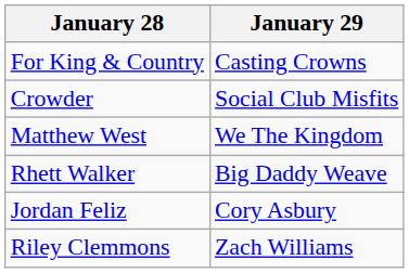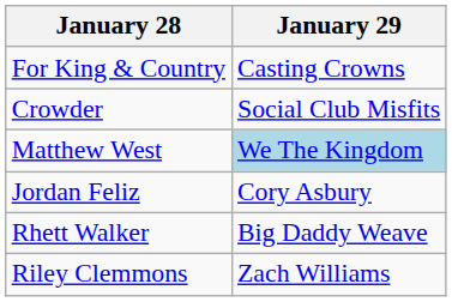 <table class="wikitable">
 <tr>
 <th>January 28</th>
 <th>January 29</th>
 </tr>
 <tr>
 <td><a href='#'>For King & Country</a></td>
 <td><a href='#'>Casting Crowns</a></td>
 </tr>
 <tr>
 <td><a href='#'>Crowder</a></td>
 <td><a href='#'>Social Club Misfits</a></td>
 </tr>
 <tr>
 <td><a href='#'>Matthew West</a></td>
-<td><a href='#'>We The Kingdom</a></td>
+<td style="background: lightblue;"><a href='#'>We The Kingdom</a></td>
+</tr>
+<tr>
+<td><a href='#'>Jordan Feliz</a></td>
+<td><a href='#'>Cory Asbury</a></td>
 </tr>
 <tr>
 <td><a href='#'>Rhett Walker</a></td>
 <td><a href='#'>Big Daddy Weave</a></td>
 </tr>
 <tr>
-<td><a href='#'>Jordan Feliz</a></td>
-<td><a href='#'>Cory Asbury</a></td>
-</tr>
-<tr>
 <td><a href='#'>Riley Clemmons</a></td>
 <td><a href='#'>Zach Williams</a></td>
 </tr>
 </table>
